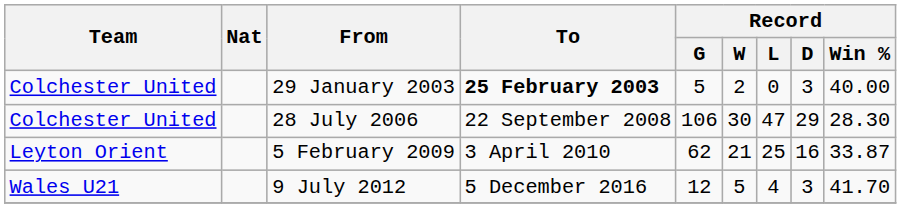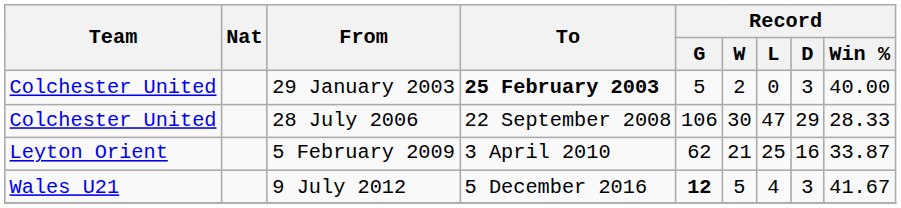 <table class="wikitable" style="text-align: center">
 <tr>
 <th rowspan=2>Team</th>
 <th rowspan=2>Nat</th>
 <th rowspan=2>From</th>
 <th rowspan=2>To</th>
 <th colspan=5>Record</th>
 </tr>
 <tr>
 <th>G</th>
 <th>W</th>
 <th>L</th>
 <th>D</th>
 <th>Win %</th>
 </tr>
 <tr>
 <td align=left><a href='#'>Colchester United</a></td>
 <td></td>
 <td align=left>29 January 2003</td>
 <td align=left><strong>25 February 2003</strong></td>
 <td>5</td>
 <td>2</td>
 <td>0</td>
 <td>3</td>
 <td>40.00</td>
 </tr>
 <tr>
 <td align=left><a href='#'>Colchester United</a></td>
 <td></td>
 <td align=left>28 July 2006</td>
 <td align=left>22 September 2008</td>
 <td>106</td>
 <td>30</td>
 <td>47</td>
 <td>29</td>
-<td>28.30</td>
+<td>28.33</td>
 </tr>
 <tr>
 <td align=left><a href='#'>Leyton Orient</a></td>
 <td></td>
 <td align=left>5 February 2009</td>
 <td align=left>3 April 2010</td>
 <td>62</td>
 <td>21</td>
 <td>25</td>
 <td>16</td>
 <td>33.87</td>
 </tr>
 <tr>
 <td align=left><a href='#'>Wales U21</a></td>
 <td></td>
 <td align=left>9 July 2012</td>
 <td align=left>5 December 2016</td>
-<td>12</td>
+<td><strong>12</strong></td>
 <td>5</td>
 <td>4</td>
 <td>3</td>
-<td>41.70</td>
+<td>41.67</td>
 </tr>
 <tr>
 </tr>
 </table>
